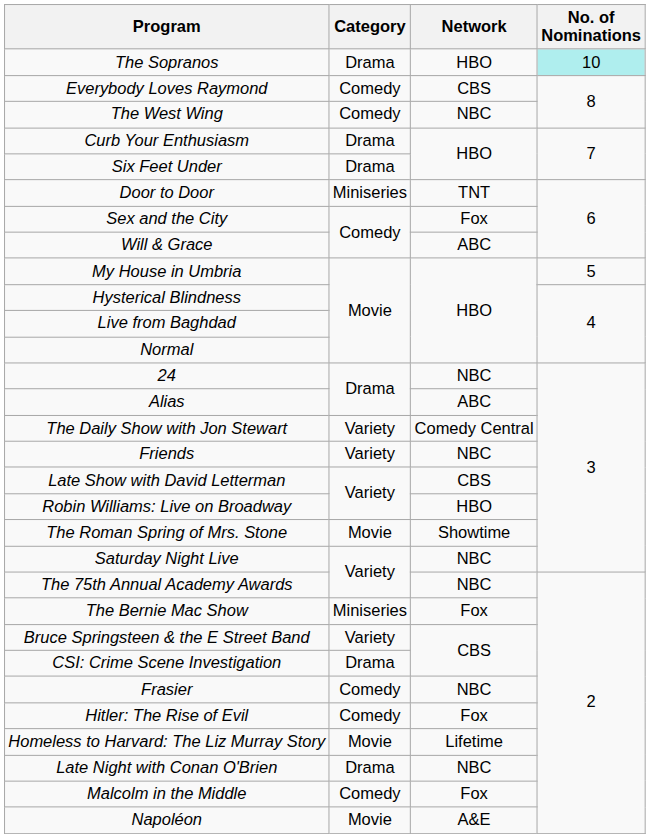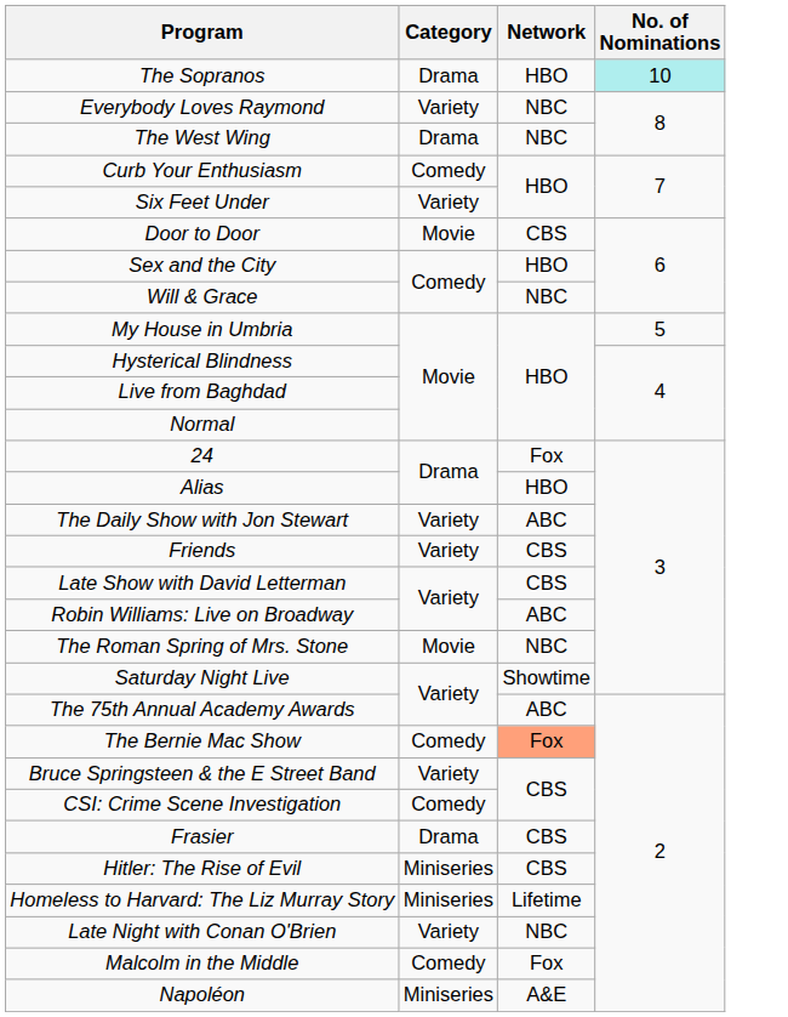 <table class="wikitable">
 <tr>
 <th>Program</th>
 <th>Category</th>
 <th>Network</th>
 <th>No. of<br>Nominations</th>
 </tr>
 <tr style="text-align:center">
 <td><em>The Sopranos</em></td>
 <td>Drama</td>
 <td>HBO</td>
 <td style="background: paleturquoise;">10</td>
 </tr>
 <tr style="text-align:center">
 <td><em>Everybody Loves Raymond</em></td>
-<td>Comedy</td>
-<td>CBS</td>
+<td>Variety</td>
+<td>NBC</td>
 <td rowspan="2">8</td>
 </tr>
 <tr style="text-align:center">
 <td><em>The West Wing</em></td>
-<td>Comedy</td>
+<td>Drama</td>
 <td>NBC</td>
 </tr>
 <tr style="text-align:center">
 <td><em>Curb Your Enthusiasm</em></td>
-<td>Drama</td>
+<td>Comedy</td>
 <td rowspan="2">HBO</td>
 <td rowspan="2">7</td>
 </tr>
 <tr style="text-align:center">
 <td><em>Six Feet Under</em></td>
-<td>Drama</td>
+<td>Variety</td>
 </tr>
 <tr style="text-align:center">
 <td><em>Door to Door</em></td>
-<td>Miniseries</td>
-<td>TNT</td>
+<td>Movie</td>
+<td>CBS</td>
 <td rowspan="3">6</td>
 </tr>
 <tr style="text-align:center">
 <td><em>Sex and the City</em></td>
 <td rowspan="2">Comedy</td>
-<td>Fox</td>
+<td>HBO</td>
 </tr>
 <tr style="text-align:center">
 <td><em>Will & Grace</em></td>
-<td>ABC</td>
+<td>NBC</td>
 </tr>
 <tr style="text-align:center">
 <td><em>My House in Umbria</em></td>
 <td rowspan="4">Movie</td>
 <td rowspan="4">HBO</td>
 <td>5</td>
 </tr>
 <tr style="text-align:center">
 <td><em>Hysterical Blindness</em></td>
 <td rowspan="3">4</td>
 </tr>
 <tr style="text-align:center">
 <td><em>Live from Baghdad</em></td>
 </tr>
 <tr style="text-align:center">
 <td><em>Normal</em></td>
 </tr>
 <tr style="text-align:center">
 <td><em>24</em></td>
 <td rowspan="2">Drama</td>
-<td>NBC</td>
+<td>Fox</td>
 <td rowspan="8">3</td>
 </tr>
 <tr style="text-align:center">
 <td><em>Alias</em></td>
-<td>ABC</td>
+<td>HBO</td>
 </tr>
 <tr style="text-align:center">
 <td><em>The Daily Show with Jon Stewart</em></td>
 <td>Variety</td>
-<td>Comedy Central</td>
+<td>ABC</td>
 </tr>
 <tr style="text-align:center">
 <td><em>Friends</em></td>
 <td>Variety</td>
-<td>NBC</td>
+<td>CBS</td>
 </tr>
 <tr style="text-align:center">
 <td><em>Late Show with David Letterman</em></td>
 <td rowspan="2">Variety</td>
 <td>CBS</td>
 </tr>
 <tr style="text-align:center">
 <td><em>Robin Williams: Live on Broadway</em></td>
-<td>HBO</td>
+<td>ABC</td>
 </tr>
 <tr style="text-align:center">
 <td><em>The Roman Spring of Mrs. Stone</em></td>
 <td>Movie</td>
-<td>Showtime</td>
+<td>NBC</td>
 </tr>
 <tr style="text-align:center">
 <td><em>Saturday Night Live</em></td>
 <td rowspan="2">Variety</td>
-<td>NBC</td>
+<td>Showtime</td>
 </tr>
 <tr style="text-align:center">
 <td><em>The 75th Annual Academy Awards</em></td>
-<td>NBC</td>
+<td>ABC</td>
 <td rowspan="10">2</td>
 </tr>
 <tr style="text-align:center">
 <td><em>The Bernie Mac Show</em></td>
-<td>Miniseries</td>
-<td>Fox</td>
+<td>Comedy</td>
+<td style="background: lightsalmon;">Fox</td>
 </tr>
 <tr style="text-align:center">
 <td><em>Bruce Springsteen & the E Street Band</em></td>
 <td>Variety</td>
 <td rowspan="2">CBS</td>
 </tr>
 <tr style="text-align:center">
 <td><em>CSI: Crime Scene Investigation</em></td>
-<td>Drama</td>
+<td>Comedy</td>
 </tr>
 <tr style="text-align:center">
 <td><em>Frasier</em></td>
-<td>Comedy</td>
-<td>NBC</td>
+<td>Drama</td>
+<td>CBS</td>
 </tr>
 <tr style="text-align:center">
 <td><em>Hitler: The Rise of Evil</em></td>
-<td>Comedy</td>
-<td>Fox</td>
+<td>Miniseries</td>
+<td>CBS</td>
 </tr>
 <tr style="text-align:center">
 <td><em>Homeless to Harvard: The Liz Murray Story</em></td>
-<td>Movie</td>
+<td>Miniseries</td>
 <td>Lifetime</td>
 </tr>
 <tr style="text-align:center">
 <td><em>Late Night with Conan O'Brien</em></td>
-<td>Drama</td>
+<td>Variety</td>
 <td>NBC</td>
 </tr>
 <tr style="text-align:center">
 <td><em>Malcolm in the Middle</em></td>
 <td>Comedy</td>
 <td>Fox</td>
 </tr>
 <tr style="text-align:center">
 <td><em>Napoléon</em></td>
-<td>Movie</td>
+<td>Miniseries</td>
 <td>A&E</td>
 </tr>
 </table>
